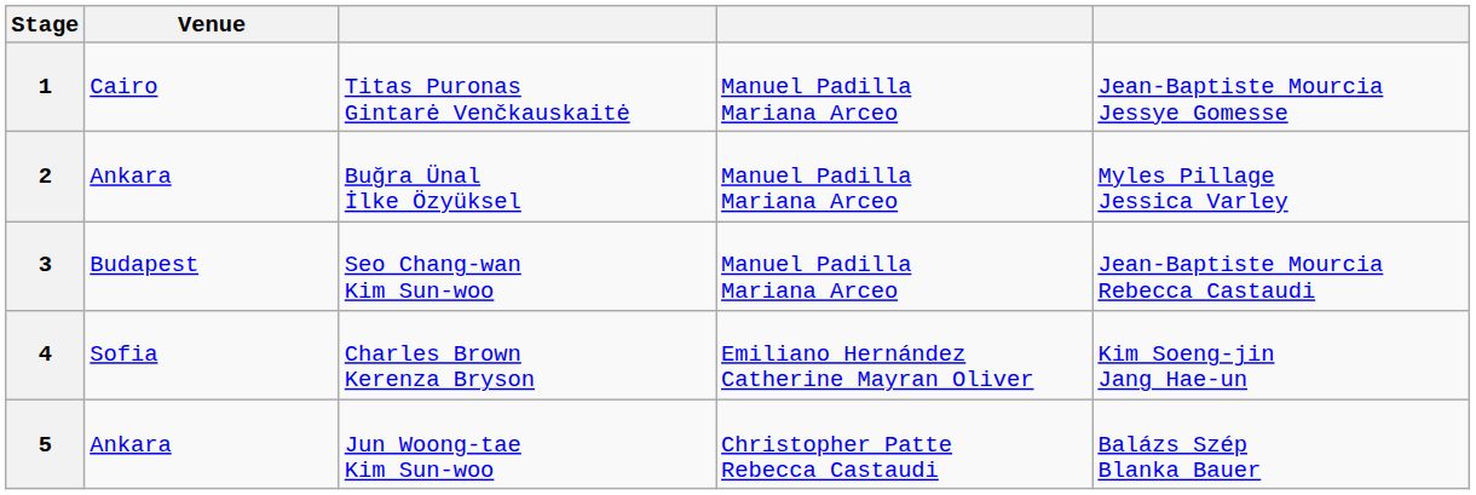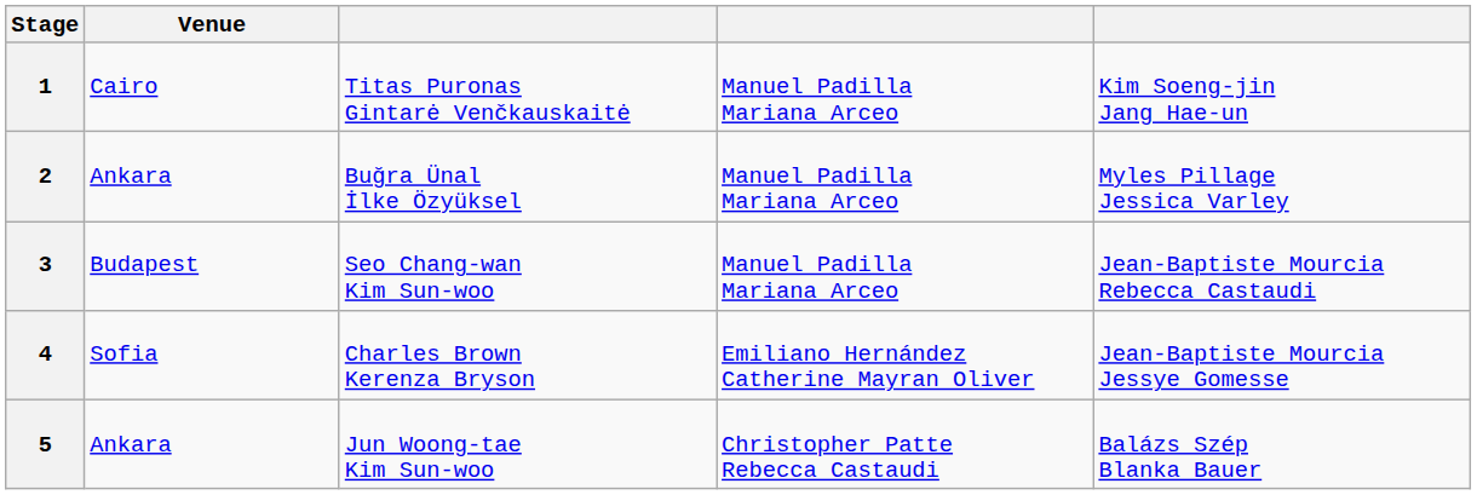 <table class="wikitable">
 <tr>
 <th>Stage</th>
 <th width=140>Venue</th>
 <th width=210></th>
 <th width=210></th>
 <th width=210></th>
 </tr>
 <tr>
 <th>1</th>
 <td> <a href='#'>Cairo</a></td>
 <td><br><a href='#'>Titas Puronas</a><br><a href='#'>Gintarė Venčkauskaitė</a></td>
 <td><br><a href='#'>Manuel Padilla</a><br><a href='#'>Mariana Arceo</a></td>
-<td><br><a href='#'>Jean-Baptiste Mourcia</a><br><a href='#'>Jessye Gomesse</a></td>
+<td><br><a href='#'>Kim Soeng-jin</a><br><a href='#'>Jang Hae-un</a></td>
 </tr>
 <tr>
 <th>2</th>
 <td> <a href='#'>Ankara</a></td>
 <td><br><a href='#'>Buğra Ünal</a><br><a href='#'>İlke Özyüksel</a></td>
 <td><br><a href='#'>Manuel Padilla</a><br><a href='#'>Mariana Arceo</a></td>
 <td><br><a href='#'>Myles Pillage</a><br><a href='#'>Jessica Varley</a></td>
 </tr>
 <tr>
 <th>3</th>
 <td> <a href='#'>Budapest</a></td>
 <td><br><a href='#'>Seo Chang-wan</a><br><a href='#'>Kim Sun-woo</a></td>
 <td><br><a href='#'>Manuel Padilla</a><br><a href='#'>Mariana Arceo</a></td>
 <td><br><a href='#'>Jean-Baptiste Mourcia</a><br><a href='#'>Rebecca Castaudi</a></td>
 </tr>
 <tr>
 <th>4</th>
 <td> <a href='#'>Sofia</a></td>
 <td><br><a href='#'>Charles Brown</a><br><a href='#'>Kerenza Bryson</a></td>
 <td><br><a href='#'>Emiliano Hernández</a><br><a href='#'>Catherine Mayran Oliver</a></td>
-<td><br><a href='#'>Kim Soeng-jin</a><br><a href='#'>Jang Hae-un</a></td>
+<td><br><a href='#'>Jean-Baptiste Mourcia</a><br><a href='#'>Jessye Gomesse</a></td>
 </tr>
 <tr>
 <th>5</th>
 <td> <a href='#'>Ankara</a></td>
 <td><br><a href='#'>Jun Woong-tae</a><br><a href='#'>Kim Sun-woo</a></td>
 <td><br><a href='#'>Christopher Patte</a><br><a href='#'>Rebecca Castaudi</a></td>
 <td><br><a href='#'>Balázs Szép</a><br><a href='#'>Blanka Bauer</a></td>
 </tr>
 </table>
